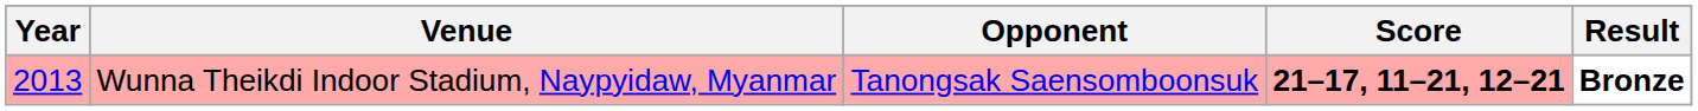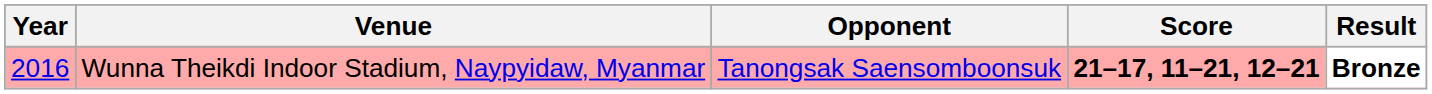 <table class="sortable wikitable" style="font-size: 90%;">
 <tr>
 <th>Year</th>
 <th>Venue</th>
 <th>Opponent</th>
 <th>Score</th>
 <th>Result</th>
 </tr>
 <tr style="background:#FFAAAA">
-<td align="center"><a href='#'>2013</a></td>
+<td align="center"><a href='#'>2016</a></td>
 <td align="left">Wunna Theikdi Indoor Stadium, <a href='#'>Naypyidaw, Myanmar</a></td>
 <td align="left"> <a href='#'>Tanongsak Saensomboonsuk</a></td>
 <td align="left"><strong>21–17, 11–21, 12–21</strong></td>
 <td style="text-align:left; background:white"> <strong>Bronze</strong></td>
 </tr>
 </table>
